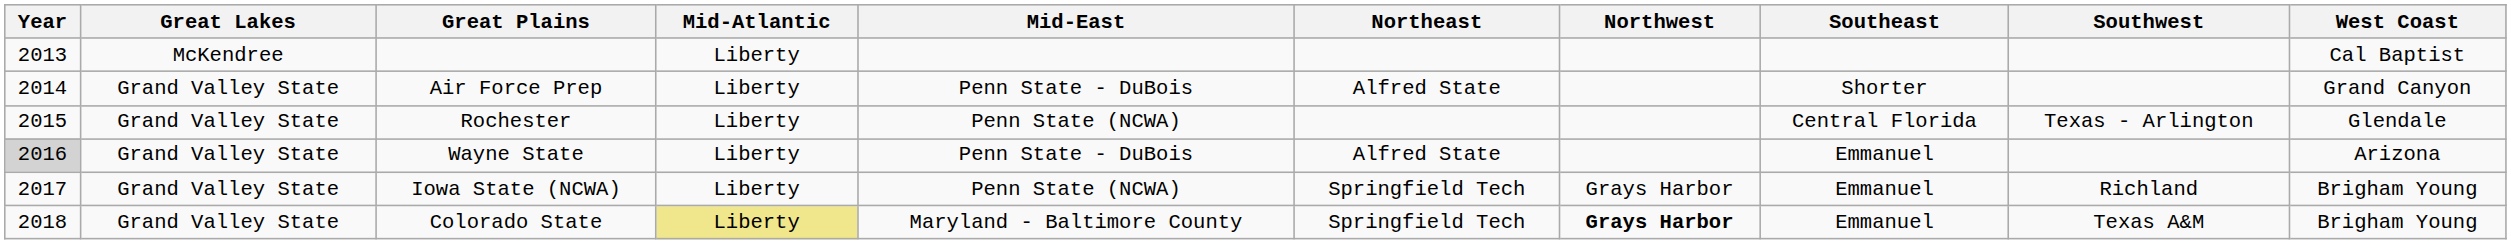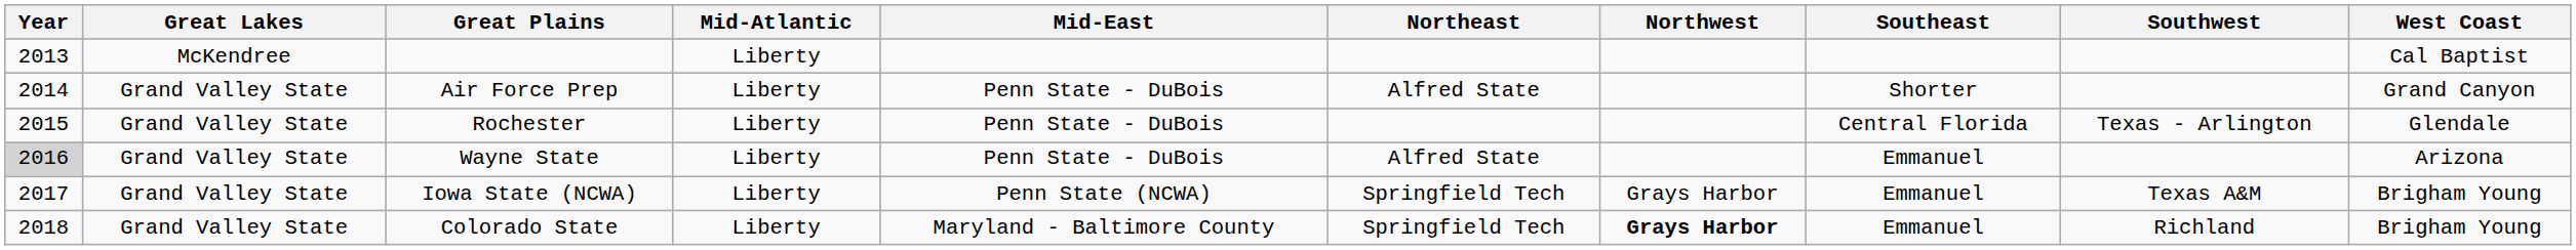 <table class="wikitable" style="width:100%; text-align:center;">
 <tr>
 <th>Year</th>
 <th>Great Lakes</th>
 <th>Great Plains</th>
 <th>Mid-Atlantic</th>
 <th>Mid-East</th>
 <th>Northeast</th>
 <th>Northwest</th>
 <th>Southeast</th>
 <th>Southwest</th>
 <th>West Coast</th>
 </tr>
 <tr>
 <td>2013</td>
 <td>McKendree</td>
 <td></td>
 <td>Liberty</td>
 <td></td>
 <td></td>
 <td></td>
 <td></td>
 <td></td>
 <td>Cal Baptist</td>
 </tr>
 <tr>
 <td>2014</td>
 <td>Grand Valley State</td>
 <td>Air Force Prep</td>
 <td>Liberty</td>
 <td>Penn State - DuBois</td>
 <td>Alfred State</td>
 <td></td>
 <td>Shorter</td>
 <td></td>
 <td>Grand Canyon</td>
 </tr>
 <tr>
 <td>2015</td>
 <td>Grand Valley State</td>
 <td>Rochester</td>
 <td>Liberty</td>
-<td>Penn State (NCWA)</td>
+<td>Penn State - DuBois</td>
 <td></td>
 <td></td>
 <td>Central Florida</td>
 <td>Texas - Arlington</td>
 <td>Glendale</td>
 </tr>
 <tr>
 <td style="background: lightgrey;">2016</td>
 <td>Grand Valley State</td>
 <td>Wayne State</td>
 <td>Liberty</td>
 <td>Penn State - DuBois</td>
 <td>Alfred State</td>
 <td></td>
 <td>Emmanuel</td>
 <td></td>
 <td>Arizona</td>
 </tr>
 <tr>
 <td>2017</td>
 <td>Grand Valley State</td>
 <td>Iowa State (NCWA)</td>
 <td>Liberty</td>
 <td>Penn State (NCWA)</td>
 <td>Springfield Tech</td>
 <td>Grays Harbor</td>
 <td>Emmanuel</td>
-<td>Richland</td>
+<td>Texas A&M</td>
 <td>Brigham Young</td>
 </tr>
 <tr>
 <td>2018</td>
 <td>Grand Valley State</td>
 <td>Colorado State</td>
-<td style="background: khaki;">Liberty</td>
+<td>Liberty</td>
 <td>Maryland - Baltimore County</td>
 <td>Springfield Tech</td>
 <td><strong>Grays Harbor</strong></td>
 <td>Emmanuel</td>
-<td>Texas A&M</td>
+<td>Richland</td>
 <td>Brigham Young</td>
 </tr>
 </table>
